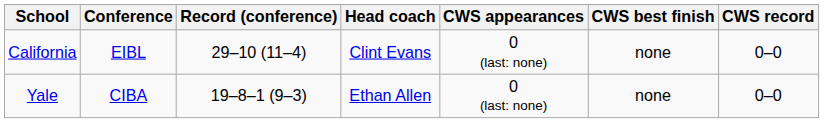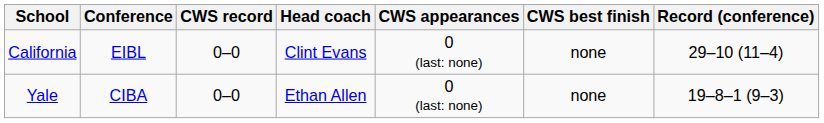 <table class="wikitable sortable plainrowheaders">
 <tr>
 <th>School</th>
 <th>Conference</th>
-<th>Record (conference)</th>
+<th>CWS record</th>
 <th>Head coach</th>
 <th>CWS appearances</th>
 <th>CWS best finish</th>
-<th>CWS record</th>
+<th>Record (conference)</th>
 </tr>
 <tr align=center>
 <td><a href='#'>California</a></td>
 <td><a href='#'>EIBL</a></td>
-<td>29–10 (11–4)</td>
+<td>0–0</td>
 <td><a href='#'>Clint Evans</a></td>
 <td>0<br><small>(last: none)</small></td>
 <td>none</td>
-<td>0–0</td>
+<td>29–10 (11–4)</td>
 </tr>
 <tr align=center>
 <td><a href='#'>Yale</a></td>
 <td><a href='#'>CIBA</a></td>
-<td>19–8–1 (9–3)</td>
+<td>0–0</td>
 <td><a href='#'>Ethan Allen</a></td>
 <td>0<br><small>(last: none)</small></td>
 <td>none</td>
-<td>0–0</td>
+<td>19–8–1 (9–3)</td>
 </tr>
 </table>
